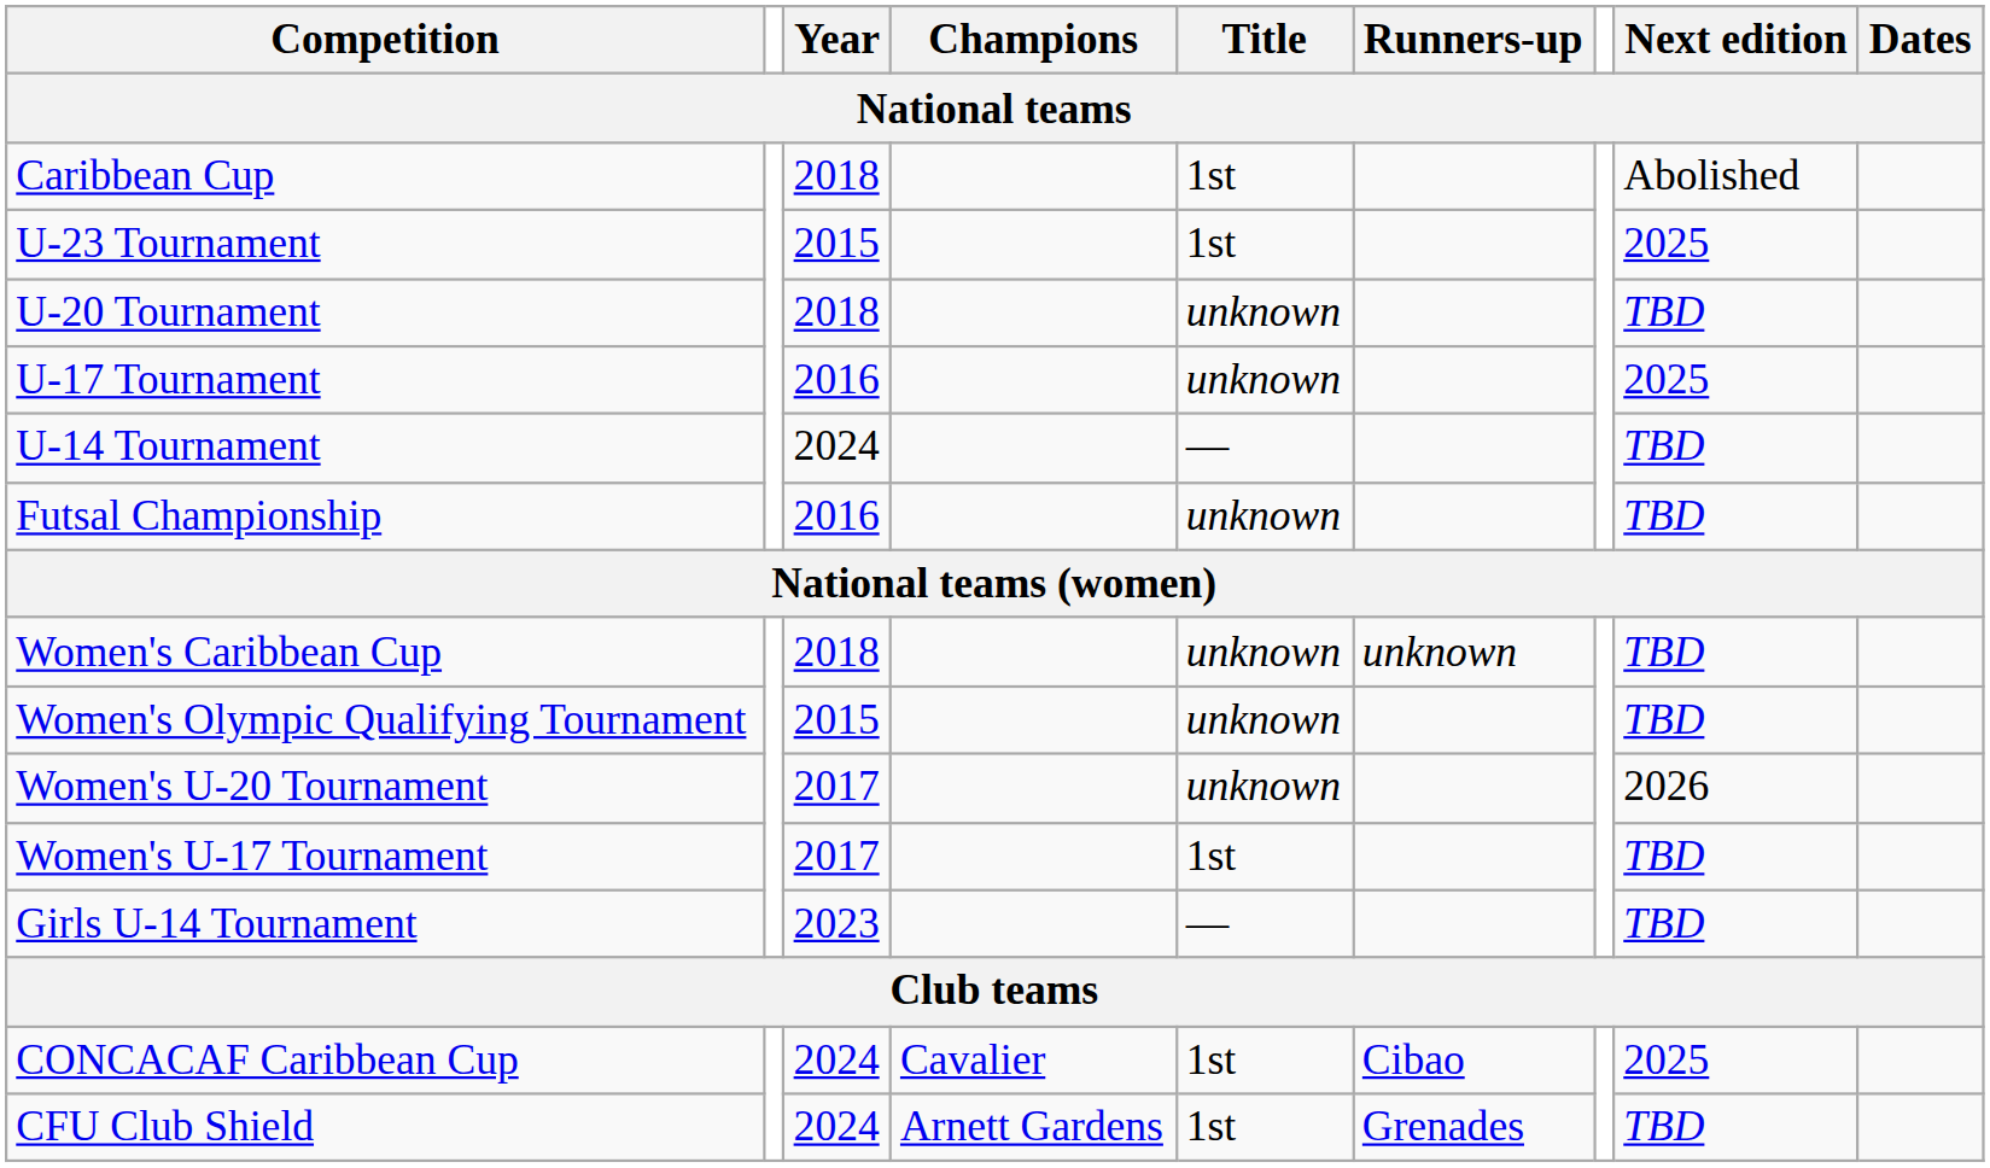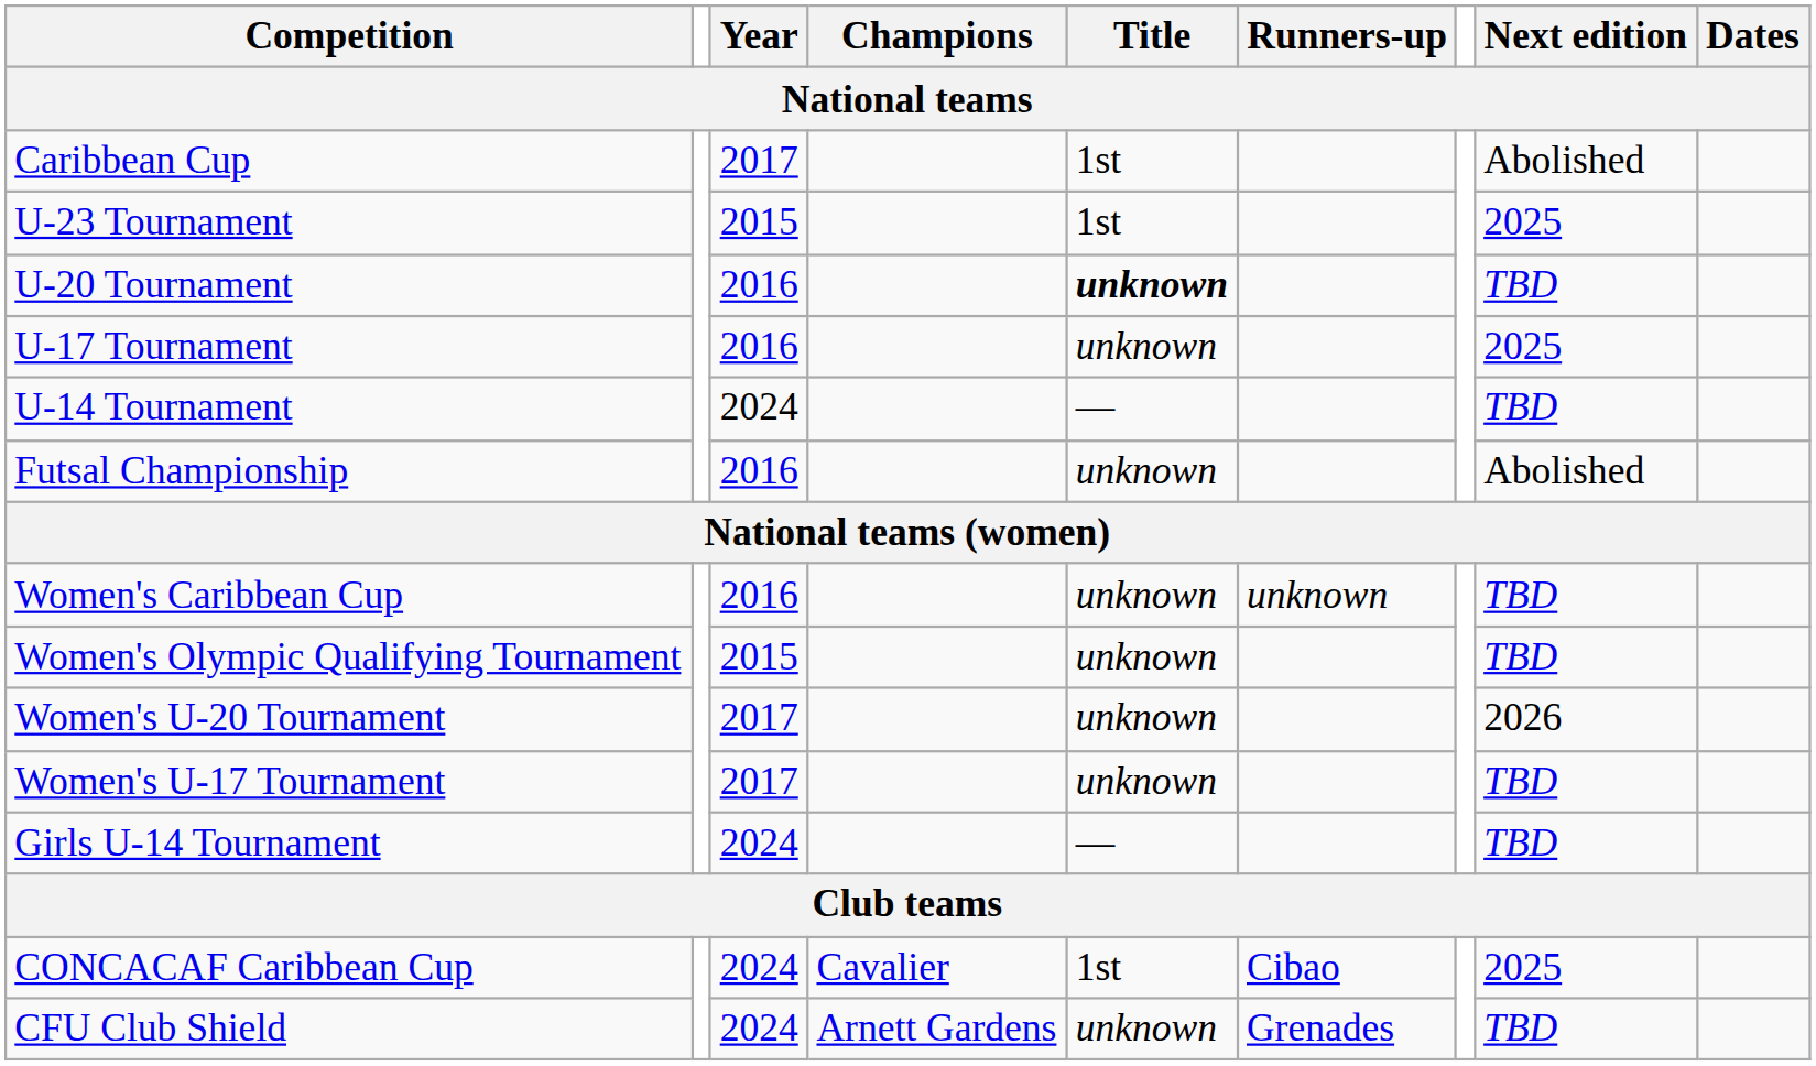 <table class="wikitable">
 <tr>
 <th>Competition</th>
 <td width="1%" style="background-color:#ffffff;"></td>
 <th>Year</th>
 <th>Champions</th>
 <th>Title</th>
 <th>Runners-up</th>
 <td width="1%" style="background-color:#ffffff;"></td>
 <th>Next edition</th>
 <th>Dates</th>
 </tr>
 <tr>
 <th colspan=9>National teams</th>
 </tr>
 <tr>
 <td><a href='#'>Caribbean Cup</a></td>
 <td rowspan="6" style="background-color:#ffffff;"></td>
-<td><a href='#'>2018</a></td>
+<td><a href='#'>2017</a></td>
 <td></td>
 <td>1st</td>
 <td></td>
 <td rowspan="6" style="background-color:#ffffff;"></td>
 <td>Abolished</td>
 <td></td>
 </tr>
 <tr>
 <td><a href='#'>U-23 Tournament</a></td>
 <td><a href='#'>2015</a></td>
 <td></td>
 <td>1st</td>
 <td></td>
 <td><a href='#'>2025</a></td>
 <td></td>
 </tr>
 <tr>
 <td><a href='#'>U-20 Tournament</a></td>
-<td><a href='#'>2018</a></td>
+<td><a href='#'>2016</a></td>
 <td></td>
-<td><em>unknown</em></td>
+<td><strong><em>unknown</em></strong></td>
 <td></td>
 <td><em><a href='#'>TBD</a></em></td>
 <td></td>
 </tr>
 <tr>
 <td><a href='#'>U-17 Tournament</a></td>
 <td><a href='#'>2016</a></td>
 <td></td>
 <td><em>unknown</em></td>
 <td></td>
 <td><a href='#'>2025</a></td>
 <td></td>
 </tr>
 <tr>
 <td><a href='#'>U-14 Tournament</a></td>
 <td>2024</td>
 <td></td>
 <td>—</td>
 <td></td>
 <td><em><a href='#'>TBD</a></em></td>
 <td></td>
 </tr>
 <tr>
 <td><a href='#'>Futsal Championship</a></td>
 <td><a href='#'>2016</a></td>
 <td></td>
 <td><em>unknown</em></td>
 <td></td>
-<td><em><a href='#'>TBD</a></em></td>
+<td>Abolished</td>
 <td></td>
 </tr>
 <tr>
 <th colspan=9>National teams (women)</th>
 </tr>
 <tr>
 <td><a href='#'>Women's Caribbean Cup</a></td>
 <td rowspan="5" style="background-color:#ffffff;"></td>
-<td><a href='#'>2018</a></td>
+<td><a href='#'>2016</a></td>
 <td></td>
 <td><em>unknown</em></td>
 <td><em>unknown</em></td>
 <td rowspan="5" style="background-color:#ffffff;"></td>
 <td><em><a href='#'>TBD</a></em></td>
 <td></td>
 </tr>
 <tr>
 <td><a href='#'>Women's Olympic Qualifying Tournament</a></td>
 <td><a href='#'>2015</a></td>
 <td></td>
 <td><em>unknown</em></td>
 <td></td>
 <td><em><a href='#'>TBD</a></em></td>
 <td></td>
 </tr>
 <tr>
 <td><a href='#'>Women's U-20 Tournament</a></td>
 <td><a href='#'>2017</a></td>
 <td></td>
 <td><em>unknown</em></td>
 <td></td>
 <td>2026</td>
 <td></td>
 </tr>
 <tr>
 <td><a href='#'>Women's U-17 Tournament</a></td>
 <td><a href='#'>2017</a></td>
 <td></td>
-<td>1st</td>
+<td><em>unknown</em></td>
 <td></td>
 <td><em><a href='#'>TBD</a></em></td>
 <td></td>
 </tr>
 <tr>
 <td><a href='#'>Girls U-14 Tournament</a></td>
-<td><a href='#'>2023</a></td>
+<td><a href='#'>2024</a></td>
 <td></td>
 <td>—</td>
 <td></td>
 <td><em><a href='#'>TBD</a></em></td>
 <td></td>
 </tr>
 <tr>
 <th colspan=9>Club teams</th>
 </tr>
 <tr>
 <td><a href='#'>CONCACAF Caribbean Cup</a></td>
 <td rowspan="2" style="background-color:#ffffff;"></td>
 <td><a href='#'>2024</a></td>
 <td> <a href='#'>Cavalier</a></td>
 <td>1st</td>
 <td> <a href='#'>Cibao</a></td>
 <td rowspan="2" style="background-color:#ffffff;"></td>
 <td><a href='#'>2025</a></td>
 <td></td>
 </tr>
 <tr>
 <td><a href='#'>CFU Club Shield</a></td>
 <td><a href='#'>2024</a></td>
 <td> <a href='#'>Arnett Gardens</a></td>
-<td>1st</td>
+<td><em>unknown</em></td>
 <td> <a href='#'>Grenades</a></td>
 <td><em><a href='#'>TBD</a></em></td>
 <td></td>
 </tr>
 </table>
